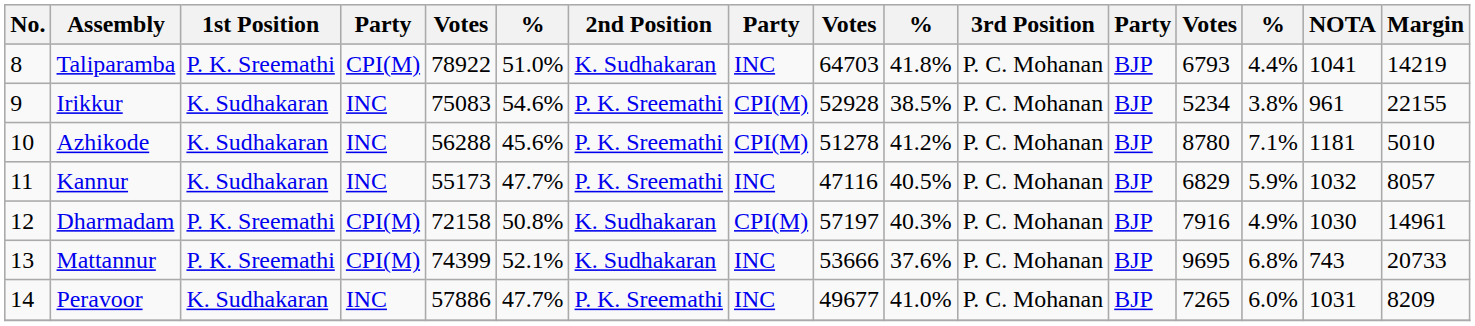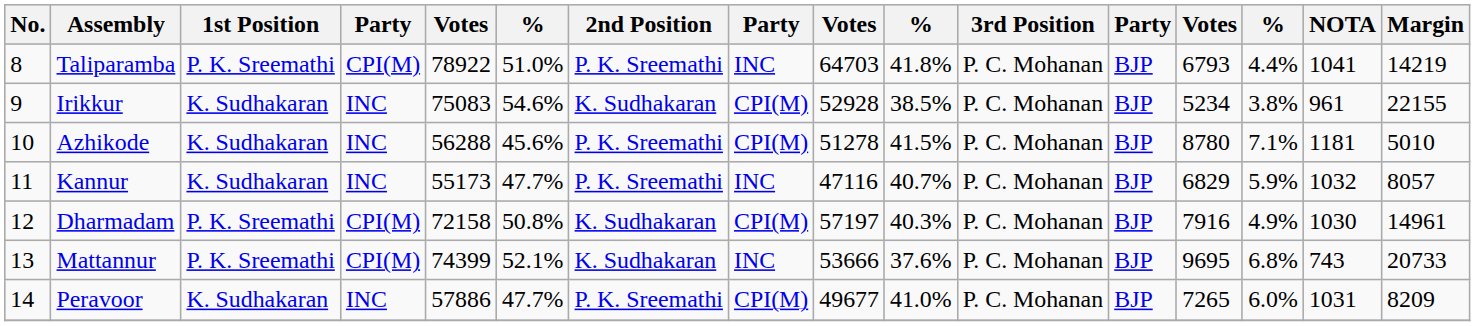 <table class="wikitable sortable" style="font-size:95%;">
 <tr>
 <th>No.</th>
 <th>Assembly</th>
 <th>1st Position</th>
 <th>Party</th>
 <th>Votes</th>
 <th>%</th>
 <th>2nd Position</th>
 <th>Party</th>
 <th>Votes</th>
 <th>%</th>
 <th>3rd Position</th>
 <th>Party</th>
 <th>Votes</th>
 <th>%</th>
 <th>NOTA</th>
 <th>Margin</th>
 </tr>
 <tr>
 <td>8</td>
 <td><a href='#'>Taliparamba</a></td>
 <td><a href='#'>P. K. Sreemathi</a></td>
 <td><a href='#'>CPI(M)</a></td>
 <td>78922</td>
 <td>51.0%</td>
-<td><a href='#'>K. Sudhakaran</a></td>
+<td><a href='#'>P. K. Sreemathi</a></td>
 <td><a href='#'>INC</a></td>
 <td>64703</td>
 <td>41.8%</td>
 <td>P. C. Mohanan</td>
 <td><a href='#'>BJP</a></td>
 <td>6793</td>
 <td>4.4%</td>
 <td>1041</td>
 <td>14219</td>
 </tr>
 <tr>
 <td>9</td>
 <td><a href='#'>Irikkur</a></td>
 <td><a href='#'>K. Sudhakaran</a></td>
 <td><a href='#'>INC</a></td>
 <td>75083</td>
 <td>54.6%</td>
-<td><a href='#'>P. K. Sreemathi</a></td>
+<td><a href='#'>K. Sudhakaran</a></td>
 <td><a href='#'>CPI(M)</a></td>
 <td>52928</td>
 <td>38.5%</td>
 <td>P. C. Mohanan</td>
 <td><a href='#'>BJP</a></td>
 <td>5234</td>
 <td>3.8%</td>
 <td>961</td>
 <td>22155</td>
 </tr>
 <tr>
 <td>10</td>
 <td><a href='#'>Azhikode</a></td>
 <td><a href='#'>K. Sudhakaran</a></td>
 <td><a href='#'>INC</a></td>
 <td>56288</td>
 <td>45.6%</td>
 <td><a href='#'>P. K. Sreemathi</a></td>
 <td><a href='#'>CPI(M)</a></td>
 <td>51278</td>
-<td>41.2%</td>
+<td>41.5%</td>
 <td>P. C. Mohanan</td>
 <td><a href='#'>BJP</a></td>
 <td>8780</td>
 <td>7.1%</td>
 <td>1181</td>
 <td>5010</td>
 </tr>
 <tr>
 <td>11</td>
 <td><a href='#'>Kannur</a></td>
 <td><a href='#'>K. Sudhakaran</a></td>
 <td><a href='#'>INC</a></td>
 <td>55173</td>
 <td>47.7%</td>
 <td><a href='#'>P. K. Sreemathi</a></td>
 <td><a href='#'>INC</a></td>
 <td>47116</td>
-<td>40.5%</td>
+<td>40.7%</td>
 <td>P. C. Mohanan</td>
 <td><a href='#'>BJP</a></td>
 <td>6829</td>
 <td>5.9%</td>
 <td>1032</td>
 <td>8057</td>
 </tr>
 <tr>
 <td>12</td>
 <td><a href='#'>Dharmadam</a></td>
 <td><a href='#'>P. K. Sreemathi</a></td>
 <td><a href='#'>CPI(M)</a></td>
 <td>72158</td>
 <td>50.8%</td>
 <td><a href='#'>K. Sudhakaran</a></td>
 <td><a href='#'>CPI(M)</a></td>
 <td>57197</td>
 <td>40.3%</td>
 <td>P. C. Mohanan</td>
 <td><a href='#'>BJP</a></td>
 <td>7916</td>
 <td>4.9%</td>
 <td>1030</td>
 <td>14961</td>
 </tr>
 <tr>
 <td>13</td>
 <td><a href='#'>Mattannur</a></td>
 <td><a href='#'>P. K. Sreemathi</a></td>
 <td><a href='#'>CPI(M)</a></td>
 <td>74399</td>
 <td>52.1%</td>
 <td><a href='#'>K. Sudhakaran</a></td>
 <td><a href='#'>INC</a></td>
 <td>53666</td>
 <td>37.6%</td>
 <td>P. C. Mohanan</td>
 <td><a href='#'>BJP</a></td>
 <td>9695</td>
 <td>6.8%</td>
 <td>743</td>
 <td>20733</td>
 </tr>
 <tr>
 <td>14</td>
 <td><a href='#'>Peravoor</a></td>
 <td><a href='#'>K. Sudhakaran</a></td>
 <td><a href='#'>INC</a></td>
 <td>57886</td>
 <td>47.7%</td>
 <td><a href='#'>P. K. Sreemathi</a></td>
-<td><a href='#'>INC</a></td>
+<td><a href='#'>CPI(M)</a></td>
 <td>49677</td>
 <td>41.0%</td>
 <td>P. C. Mohanan</td>
 <td><a href='#'>BJP</a></td>
 <td>7265</td>
 <td>6.0%</td>
 <td>1031</td>
 <td>8209</td>
 </tr>
 <tr>
 </tr>
 </table>
